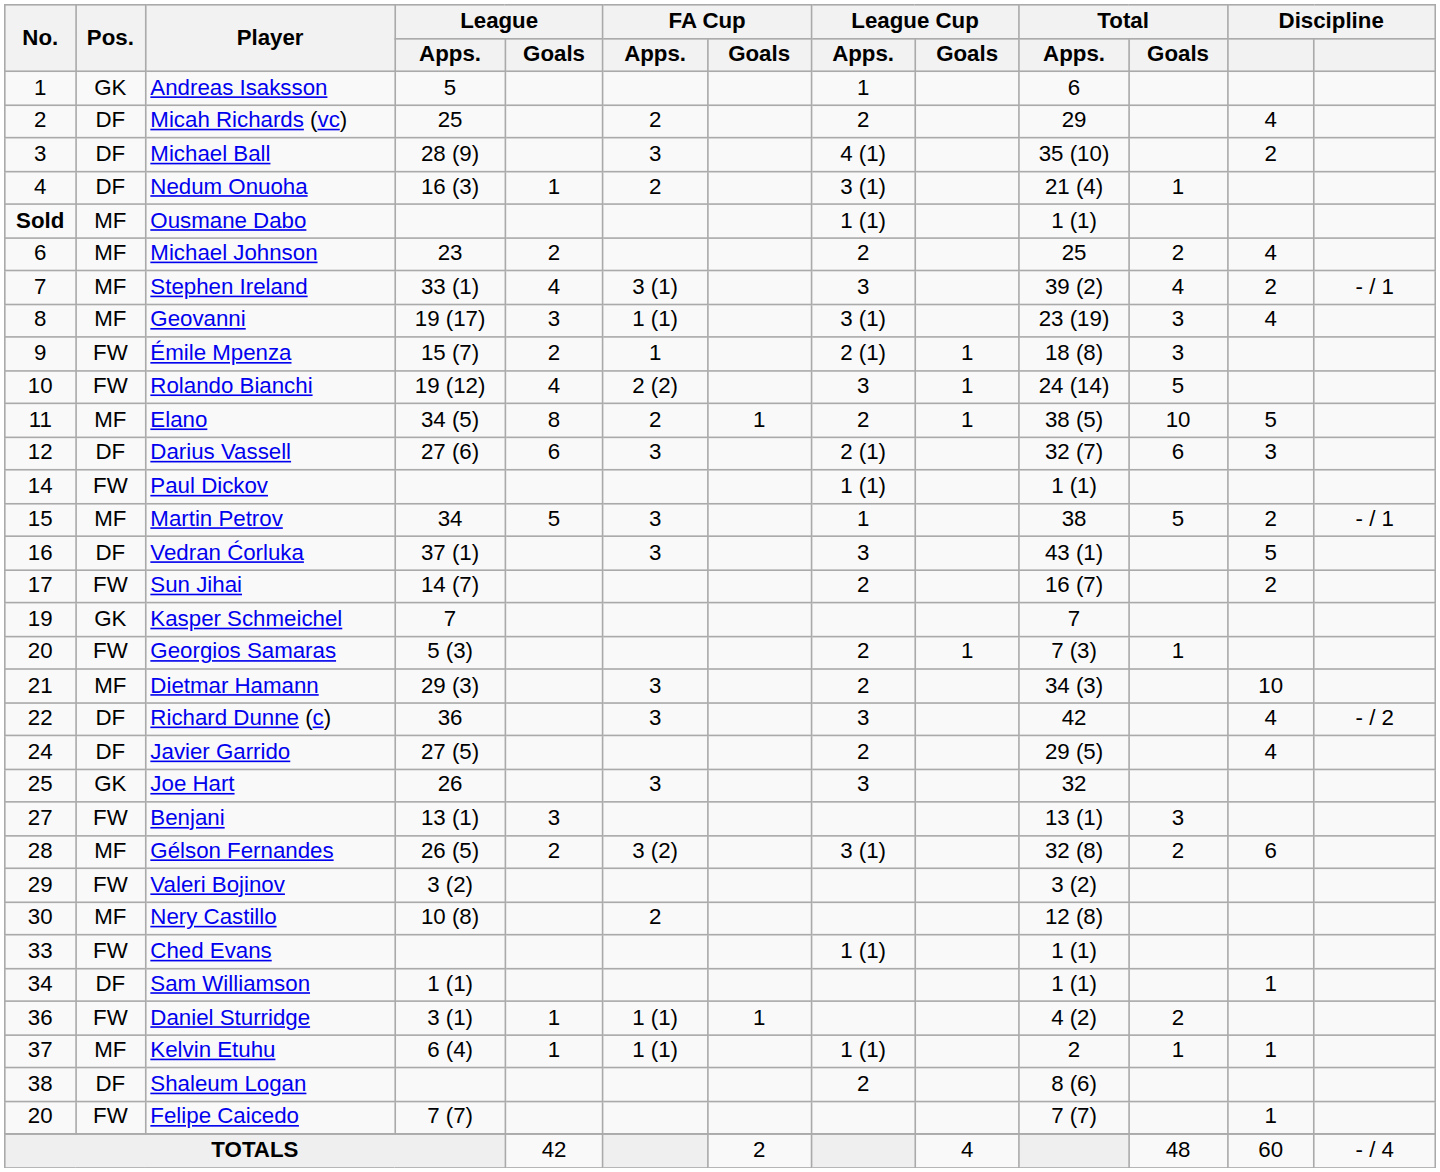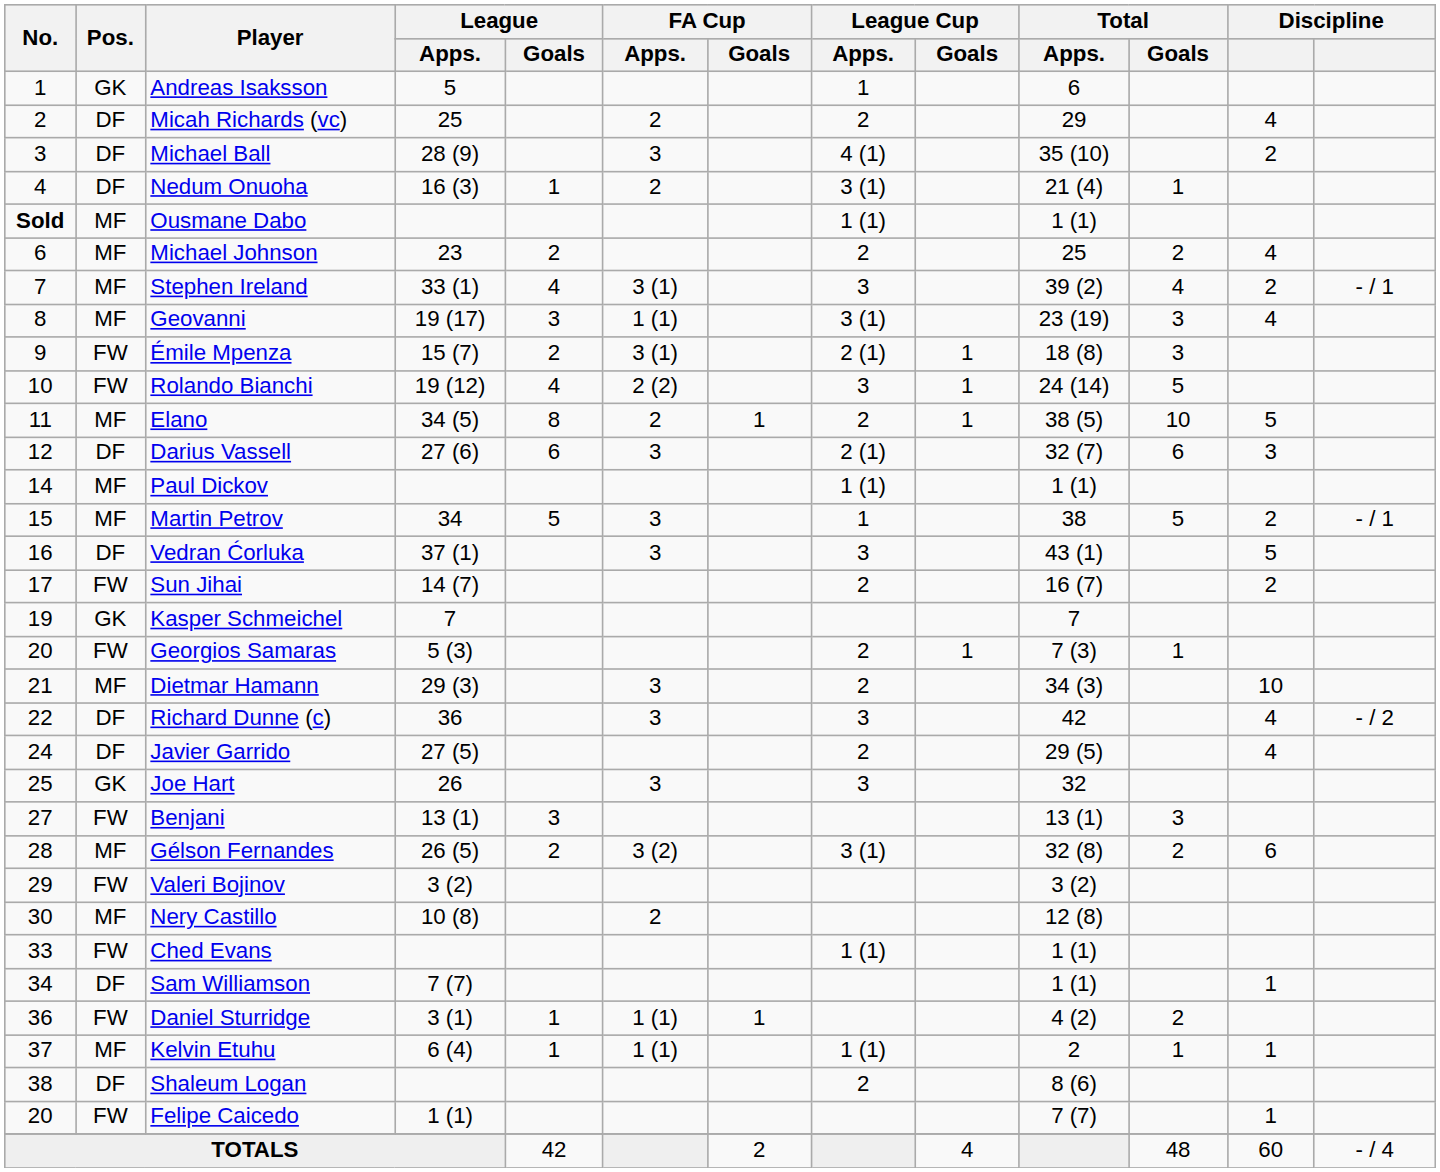 <table class="wikitable sortable alternance"  style="font-size:86%; text-align:center; line-height:14px; width:100%;">
 <tr>
 <th rowspan="2">No.</th>
 <th rowspan="2">Pos.</th>
 <th rowspan="2">Player</th>
 <th colspan="2" width="100">League</th>
 <th colspan="2" width="100">FA Cup</th>
 <th colspan="2" width="100">League Cup</th>
 <th colspan="2" width="100">Total</th>
 <th colspan="2" width="100">Discipline</th>
 </tr>
 <tr>
 <th>Apps.</th>
 <th>Goals</th>
 <th>Apps.</th>
 <th>Goals</th>
 <th>Apps.</th>
 <th>Goals</th>
 <th>Apps.</th>
 <th>Goals</th>
 <th></th>
 <th></th>
 </tr>
 <tr>
 <td>1</td>
 <td>GK</td>
 <td align="left"> <a href='#'>Andreas Isaksson</a></td>
 <td>5</td>
 <td></td>
 <td></td>
 <td></td>
 <td>1</td>
 <td></td>
 <td>6</td>
 <td></td>
 <td></td>
 <td></td>
 </tr>
 <tr>
 <td>2</td>
 <td>DF</td>
 <td align="left"> <a href='#'>Micah Richards</a> (<a href='#'>vc</a>)</td>
 <td>25</td>
 <td></td>
 <td>2</td>
 <td></td>
 <td>2</td>
 <td></td>
 <td>29</td>
 <td></td>
 <td>4</td>
 <td></td>
 </tr>
 <tr>
 <td>3</td>
 <td>DF</td>
 <td align="left"> <a href='#'>Michael Ball</a></td>
 <td>28 (9)</td>
 <td></td>
 <td>3</td>
 <td></td>
 <td>4 (1)</td>
 <td></td>
 <td>35 (10)</td>
 <td></td>
 <td>2</td>
 <td></td>
 </tr>
 <tr>
 <td>4</td>
 <td>DF</td>
 <td align="left"> <a href='#'>Nedum Onuoha</a></td>
 <td>16 (3)</td>
 <td>1</td>
 <td>2</td>
 <td></td>
 <td>3 (1)</td>
 <td></td>
 <td>21 (4)</td>
 <td>1</td>
 <td></td>
 <td></td>
 </tr>
 <tr>
 <td><strong>Sold</strong></td>
 <td>MF</td>
 <td align="left"> <a href='#'>Ousmane Dabo</a></td>
 <td></td>
 <td></td>
 <td></td>
 <td></td>
 <td>1 (1)</td>
 <td></td>
 <td>1 (1)</td>
 <td></td>
 <td></td>
 <td></td>
 </tr>
 <tr>
 <td>6</td>
 <td>MF</td>
 <td align="left"> <a href='#'>Michael Johnson</a></td>
 <td>23</td>
 <td>2</td>
 <td></td>
 <td></td>
 <td>2</td>
 <td></td>
 <td>25</td>
 <td>2</td>
 <td>4</td>
 <td></td>
 </tr>
 <tr>
 <td>7</td>
 <td>MF</td>
 <td align="left"> <a href='#'>Stephen Ireland</a></td>
 <td>33 (1)</td>
 <td>4</td>
 <td>3 (1)</td>
 <td></td>
 <td>3</td>
 <td></td>
 <td>39 (2)</td>
 <td>4</td>
 <td>2</td>
 <td>- / 1</td>
 </tr>
 <tr>
 <td>8</td>
 <td>MF</td>
 <td align="left"> <a href='#'>Geovanni</a></td>
 <td>19 (17)</td>
 <td>3</td>
 <td>1 (1)</td>
 <td></td>
 <td>3 (1)</td>
 <td></td>
 <td>23 (19)</td>
 <td>3</td>
 <td>4</td>
 <td></td>
 </tr>
 <tr>
 <td>9</td>
 <td>FW</td>
 <td align="left"> <a href='#'>Émile Mpenza</a></td>
 <td>15 (7)</td>
 <td>2</td>
-<td>1</td>
+<td>3 (1)</td>
 <td></td>
 <td>2 (1)</td>
 <td>1</td>
 <td>18 (8)</td>
 <td>3</td>
 <td></td>
 <td></td>
 </tr>
 <tr>
 <td>10</td>
 <td>FW</td>
 <td align="left"> <a href='#'>Rolando Bianchi</a></td>
 <td>19 (12)</td>
 <td>4</td>
 <td>2 (2)</td>
 <td></td>
 <td>3</td>
 <td>1</td>
 <td>24 (14)</td>
 <td>5</td>
 <td></td>
 <td></td>
 </tr>
 <tr>
 <td>11</td>
 <td>MF</td>
 <td align="left"> <a href='#'>Elano</a></td>
 <td>34 (5)</td>
 <td>8</td>
 <td>2</td>
 <td>1</td>
 <td>2</td>
 <td>1</td>
 <td>38 (5)</td>
 <td>10</td>
 <td>5</td>
 <td></td>
 </tr>
 <tr>
 <td>12</td>
 <td>DF</td>
 <td align="left"> <a href='#'>Darius Vassell</a></td>
 <td>27 (6)</td>
 <td>6</td>
 <td>3</td>
 <td></td>
 <td>2 (1)</td>
 <td></td>
 <td>32 (7)</td>
 <td>6</td>
 <td>3</td>
 <td></td>
 </tr>
 <tr>
 <td>14</td>
-<td>FW</td>
+<td>MF</td>
 <td align="left"> <a href='#'>Paul Dickov</a></td>
 <td></td>
 <td></td>
 <td></td>
 <td></td>
 <td>1 (1)</td>
 <td></td>
 <td>1 (1)</td>
 <td></td>
 <td></td>
 <td></td>
 </tr>
 <tr>
 <td>15</td>
 <td>MF</td>
 <td align="left"> <a href='#'>Martin Petrov</a></td>
 <td>34</td>
 <td>5</td>
 <td>3</td>
 <td></td>
 <td>1</td>
 <td></td>
 <td>38</td>
 <td>5</td>
 <td>2</td>
 <td>- / 1</td>
 </tr>
 <tr>
 <td>16</td>
 <td>DF</td>
 <td align="left"> <a href='#'>Vedran Ćorluka</a></td>
 <td>37 (1)</td>
 <td></td>
 <td>3</td>
 <td></td>
 <td>3</td>
 <td></td>
 <td>43 (1)</td>
 <td></td>
 <td>5</td>
 <td></td>
 </tr>
 <tr>
 <td>17</td>
 <td>FW</td>
 <td align="left"> <a href='#'>Sun Jihai</a></td>
 <td>14 (7)</td>
 <td></td>
 <td></td>
 <td></td>
 <td>2</td>
 <td></td>
 <td>16 (7)</td>
 <td></td>
 <td>2</td>
 <td></td>
 </tr>
 <tr>
 <td>19</td>
 <td>GK</td>
 <td align="left"> <a href='#'>Kasper Schmeichel</a></td>
 <td>7</td>
 <td></td>
 <td></td>
 <td></td>
 <td></td>
 <td></td>
 <td>7</td>
 <td></td>
 <td></td>
 <td></td>
 </tr>
 <tr>
 <td>20</td>
 <td>FW</td>
 <td align="left"> <a href='#'>Georgios Samaras</a></td>
 <td>5 (3)</td>
 <td></td>
 <td></td>
 <td></td>
 <td>2</td>
 <td>1</td>
 <td>7 (3)</td>
 <td>1</td>
 <td></td>
 <td></td>
 </tr>
 <tr>
 <td>21</td>
 <td>MF</td>
 <td align="left"> <a href='#'>Dietmar Hamann</a></td>
 <td>29 (3)</td>
 <td></td>
 <td>3</td>
 <td></td>
 <td>2</td>
 <td></td>
 <td>34 (3)</td>
 <td></td>
 <td>10</td>
 <td></td>
 </tr>
 <tr>
 <td>22</td>
 <td>DF</td>
 <td align="left"> <a href='#'>Richard Dunne</a> (<a href='#'>c</a>)</td>
 <td>36</td>
 <td></td>
 <td>3</td>
 <td></td>
 <td>3</td>
 <td></td>
 <td>42</td>
 <td></td>
 <td>4</td>
 <td>- / 2</td>
 </tr>
 <tr>
 <td>24</td>
 <td>DF</td>
 <td align="left"> <a href='#'>Javier Garrido</a></td>
 <td>27 (5)</td>
 <td></td>
 <td></td>
 <td></td>
 <td>2</td>
 <td></td>
 <td>29 (5)</td>
 <td></td>
 <td>4</td>
 <td></td>
 </tr>
 <tr>
 <td>25</td>
 <td>GK</td>
 <td align="left"> <a href='#'>Joe Hart</a></td>
 <td>26</td>
 <td></td>
 <td>3</td>
 <td></td>
 <td>3</td>
 <td></td>
 <td>32</td>
 <td></td>
 <td></td>
 <td></td>
 </tr>
 <tr>
 <td>27</td>
 <td>FW</td>
 <td align="left"> <a href='#'>Benjani</a></td>
 <td>13 (1)</td>
 <td>3</td>
 <td></td>
 <td></td>
 <td></td>
 <td></td>
 <td>13 (1)</td>
 <td>3</td>
 <td></td>
 <td></td>
 </tr>
 <tr>
 <td>28</td>
 <td>MF</td>
 <td align="left"> <a href='#'>Gélson Fernandes</a></td>
 <td>26 (5)</td>
 <td>2</td>
 <td>3 (2)</td>
 <td></td>
 <td>3 (1)</td>
 <td></td>
 <td>32 (8)</td>
 <td>2</td>
 <td>6</td>
 <td></td>
 </tr>
 <tr>
 <td>29</td>
 <td>FW</td>
 <td align="left"> <a href='#'>Valeri Bojinov</a></td>
 <td>3 (2)</td>
 <td></td>
 <td></td>
 <td></td>
 <td></td>
 <td></td>
 <td>3 (2)</td>
 <td></td>
 <td></td>
 <td></td>
 </tr>
 <tr>
 <td>30</td>
 <td>MF</td>
 <td align="left"> <a href='#'>Nery Castillo</a></td>
 <td>10 (8)</td>
 <td></td>
 <td>2</td>
 <td></td>
 <td></td>
 <td></td>
 <td>12 (8)</td>
 <td></td>
 <td></td>
 <td></td>
 </tr>
 <tr>
 <td>33</td>
 <td>FW</td>
 <td align="left"> <a href='#'>Ched Evans</a></td>
 <td></td>
 <td></td>
 <td></td>
 <td></td>
 <td>1 (1)</td>
 <td></td>
 <td>1 (1)</td>
 <td></td>
 <td></td>
 <td></td>
 </tr>
 <tr>
 <td>34</td>
 <td>DF</td>
 <td align="left"> <a href='#'>Sam Williamson</a></td>
-<td>1 (1)</td>
+<td>7 (7)</td>
 <td></td>
 <td></td>
 <td></td>
 <td></td>
 <td></td>
 <td>1 (1)</td>
 <td></td>
 <td>1</td>
 <td></td>
 </tr>
 <tr>
 <td>36</td>
 <td>FW</td>
 <td align="left"> <a href='#'>Daniel Sturridge</a></td>
 <td>3 (1)</td>
 <td>1</td>
 <td>1 (1)</td>
 <td>1</td>
 <td></td>
 <td></td>
 <td>4 (2)</td>
 <td>2</td>
 <td></td>
 <td></td>
 </tr>
 <tr>
 <td>37</td>
 <td>MF</td>
 <td align="left"> <a href='#'>Kelvin Etuhu</a></td>
 <td>6 (4)</td>
 <td>1</td>
 <td>1 (1)</td>
 <td></td>
 <td>1 (1)</td>
 <td></td>
 <td>2</td>
 <td>1</td>
 <td>1</td>
 <td></td>
 </tr>
 <tr>
 <td>38</td>
 <td>DF</td>
 <td align="left"> <a href='#'>Shaleum Logan</a></td>
 <td></td>
 <td></td>
 <td></td>
 <td></td>
 <td>2</td>
 <td></td>
 <td>8 (6)</td>
 <td></td>
 <td></td>
 <td></td>
 </tr>
 <tr>
 <td>20</td>
 <td>FW</td>
 <td align="left"> <a href='#'>Felipe Caicedo</a></td>
-<td>7 (7)</td>
+<td>1 (1)</td>
 <td></td>
 <td></td>
 <td></td>
 <td></td>
 <td></td>
 <td>7 (7)</td>
 <td></td>
 <td>1</td>
 <td></td>
 </tr>
 <tr>
 </tr>
 <tr class="sortbottom">
 <td ! colspan="4" style="background: #efefef; text-align: center;"><strong>TOTALS</strong></td>
 <td>42</td>
 <td ! style="background: #efefef; text-align: center;"></td>
 <td>2</td>
 <td ! style="background: #efefef; text-align: center;"></td>
 <td>4</td>
 <td ! style="background: #efefef; text-align: center;"></td>
 <td>48</td>
 <td>60</td>
 <td>- / 4</td>
 </tr>
 </table>
